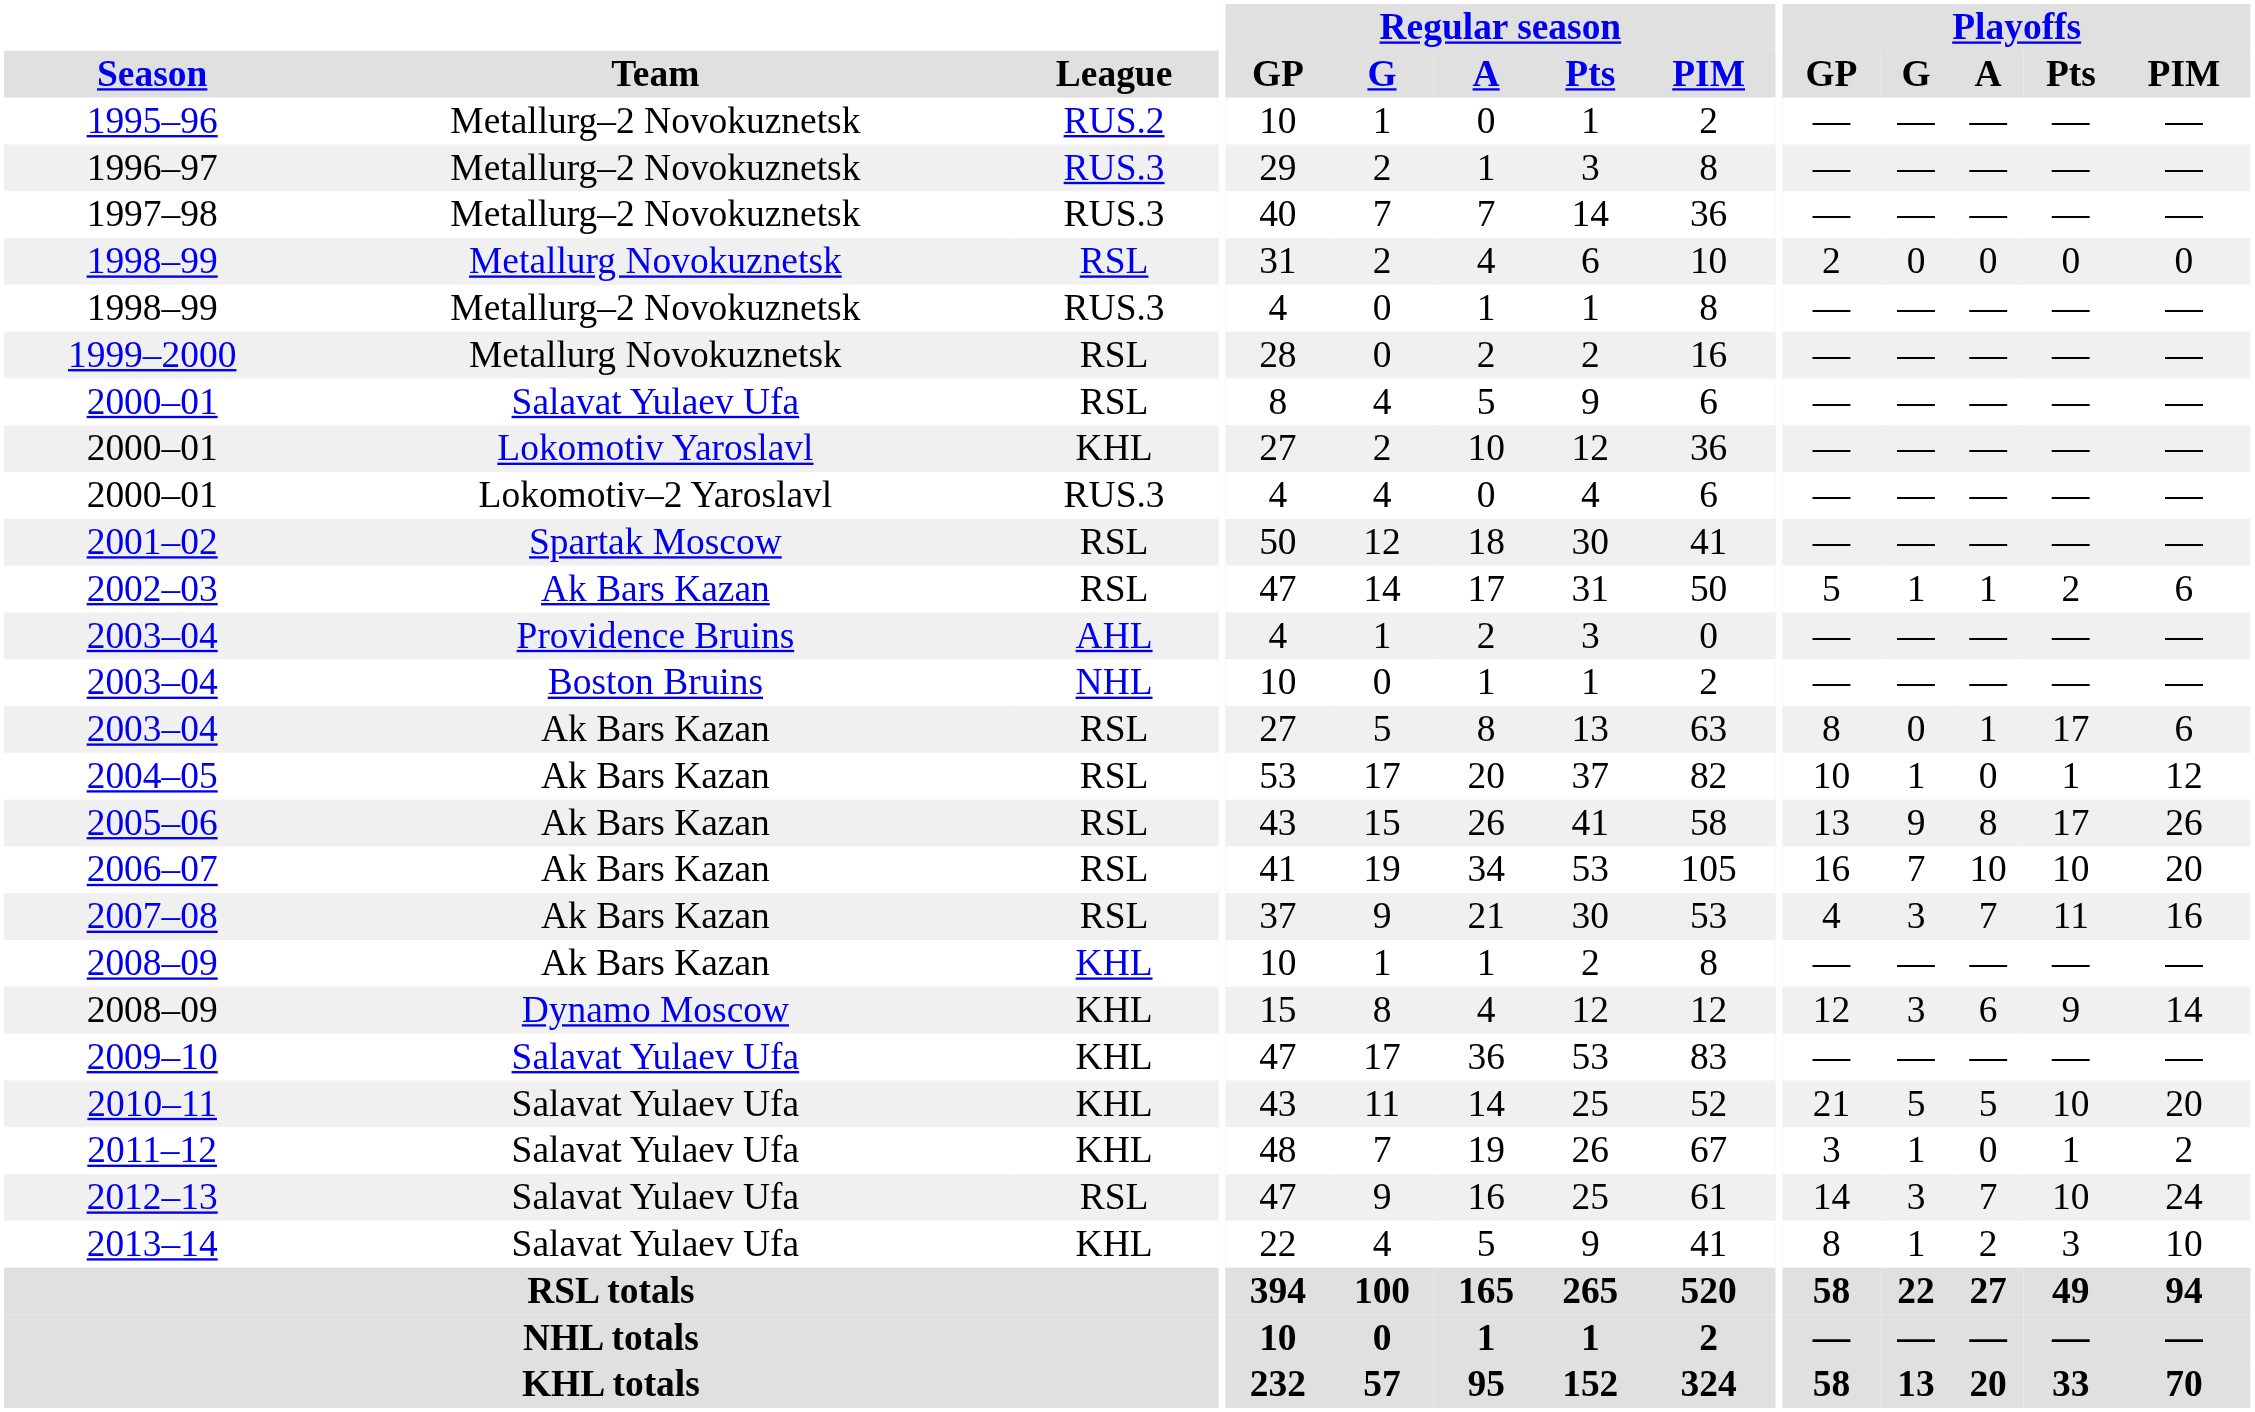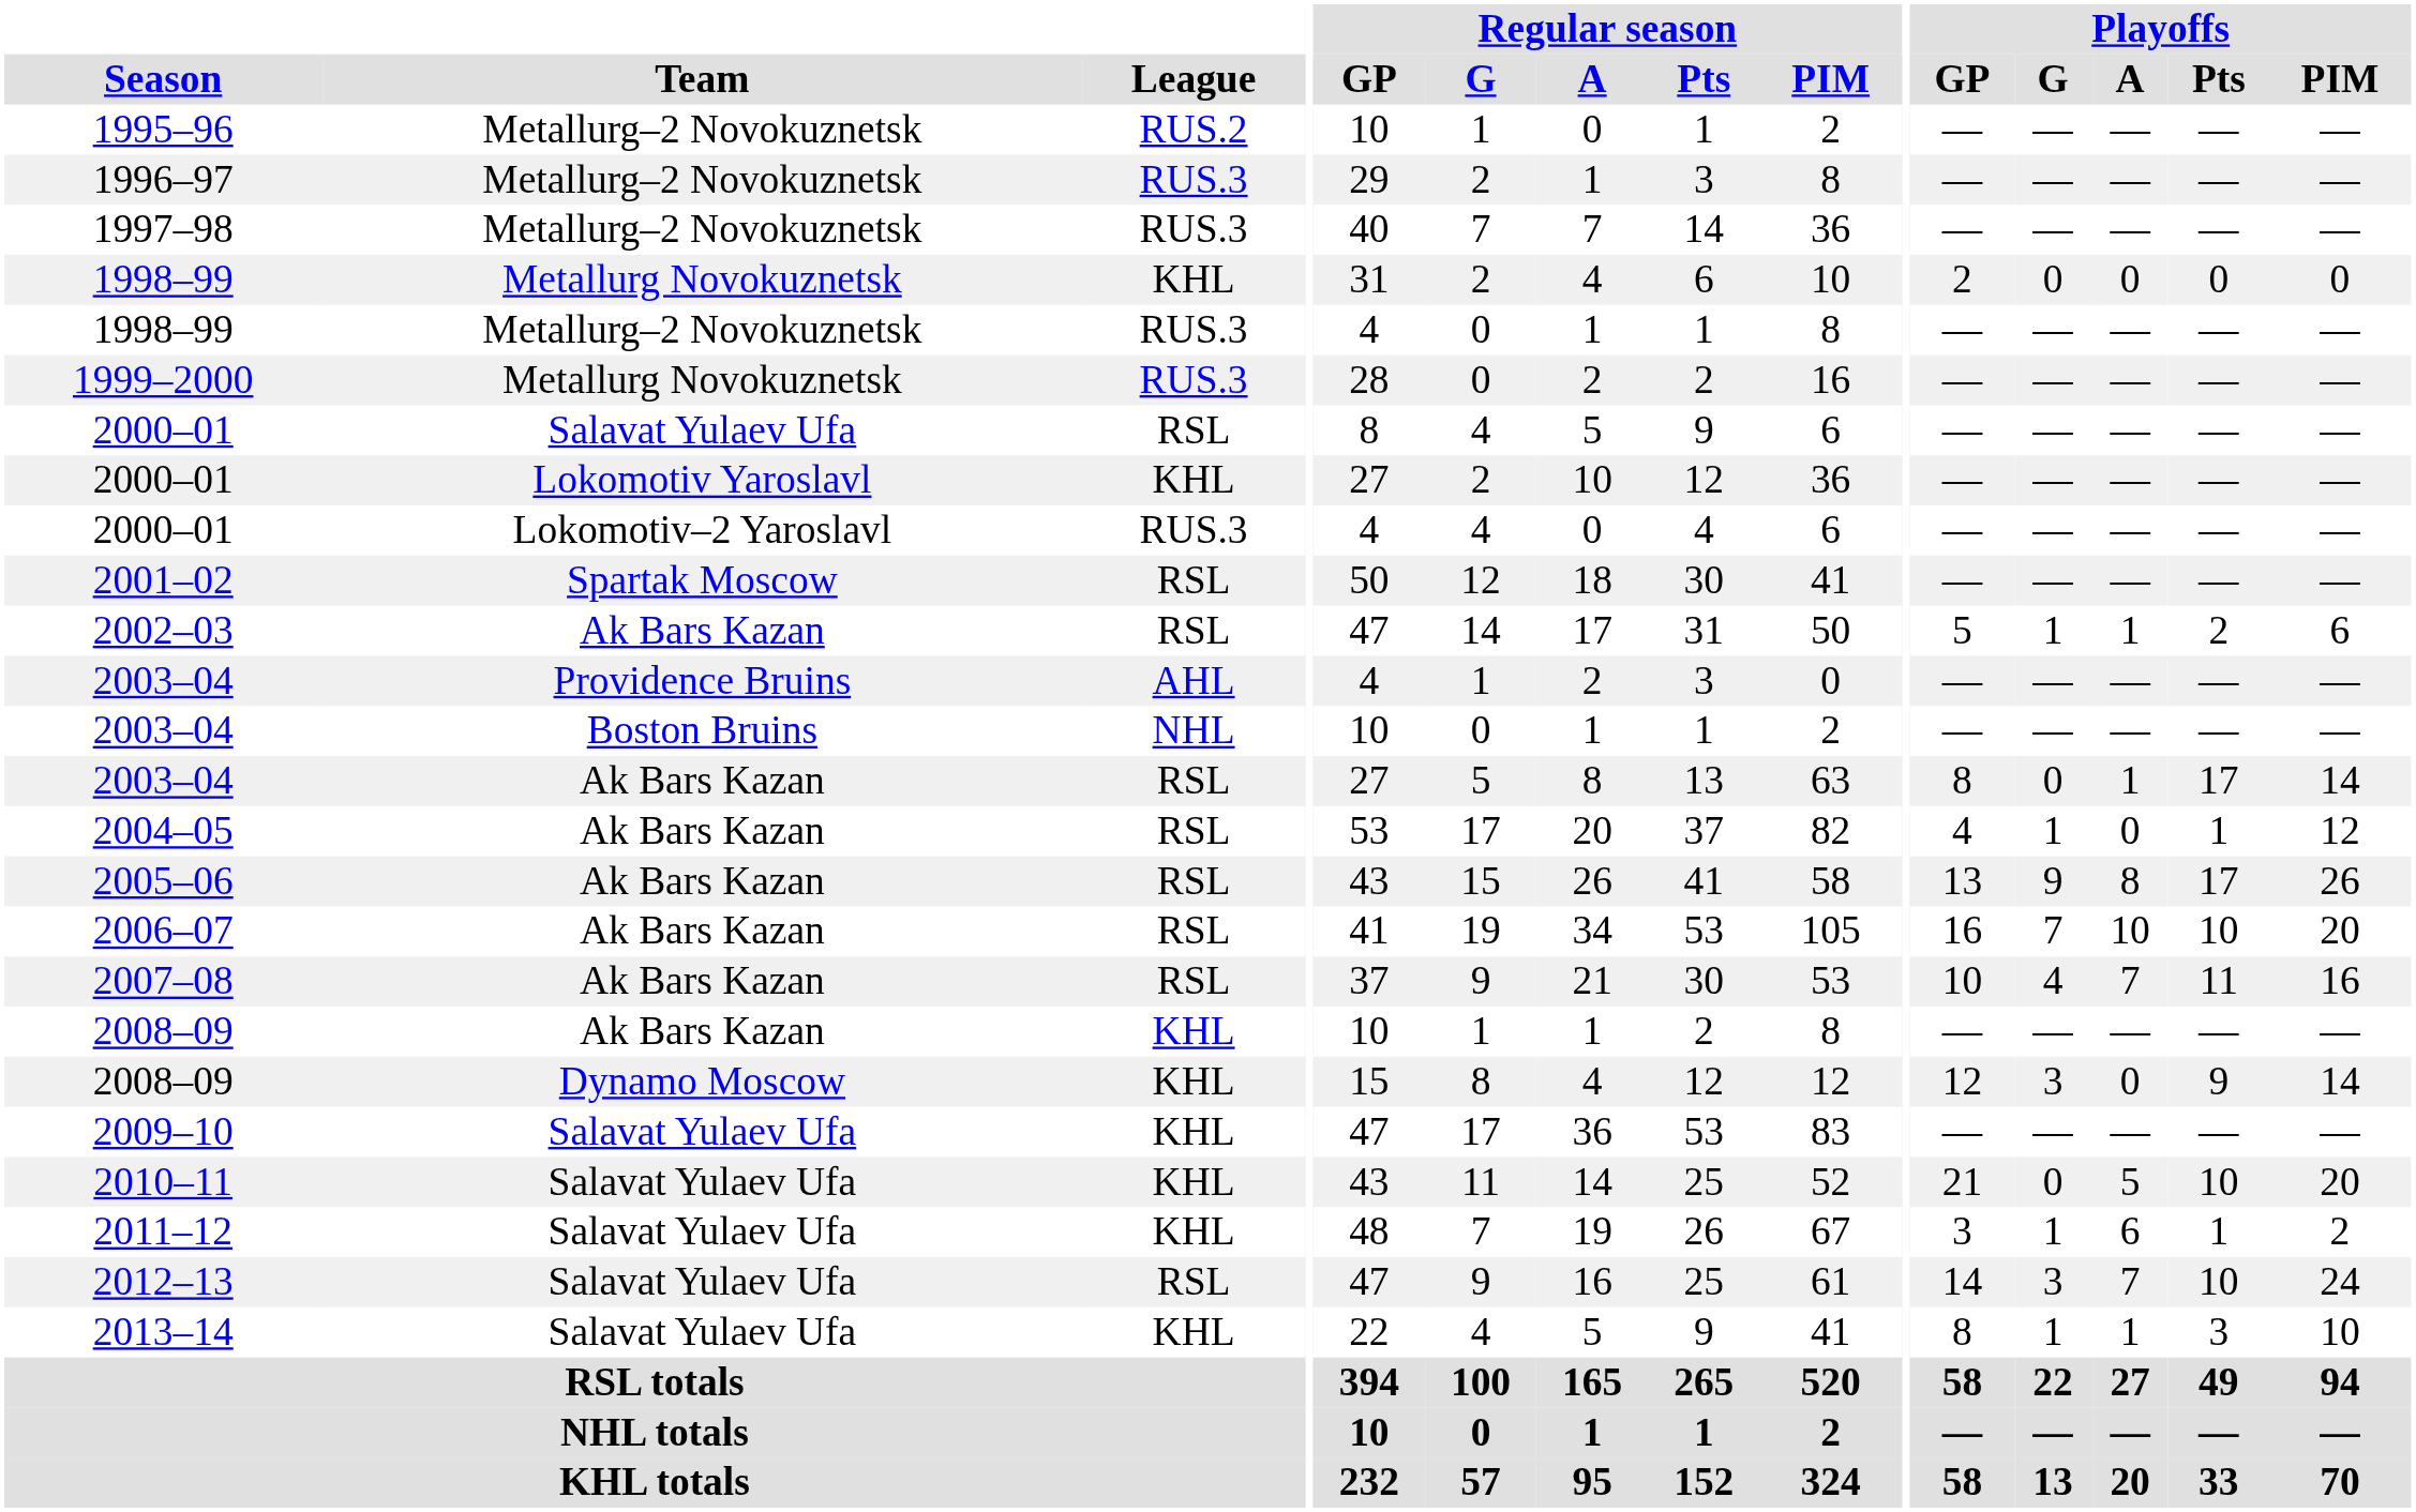 <table border="0" cellpadding="1" cellspacing="0" style="text-align:center; width:60em">
 <tr bgcolor="#e0e0e0">
 <th colspan="3" bgcolor="#ffffff"></th>
 <th rowspan="100" bgcolor="#ffffff"></th>
 <th colspan="5"><a href='#'>Regular season</a></th>
 <th rowspan="100" bgcolor="#ffffff"></th>
 <th colspan="5"><a href='#'>Playoffs</a></th>
 </tr>
 <tr bgcolor="#e0e0e0">
 <th><a href='#'>Season</a></th>
 <th>Team</th>
 <th>League</th>
 <th>GP</th>
 <th><a href='#'>G</a></th>
 <th><a href='#'>A</a></th>
 <th><a href='#'>Pts</a></th>
 <th><a href='#'>PIM</a></th>
 <th>GP</th>
 <th>G</th>
 <th>A</th>
 <th>Pts</th>
 <th>PIM</th>
 </tr>
 <tr>
 <td><a href='#'>1995–96</a></td>
 <td>Metallurg–2 Novokuznetsk</td>
 <td><a href='#'>RUS.2</a></td>
 <td>10</td>
 <td>1</td>
 <td>0</td>
 <td>1</td>
 <td>2</td>
 <td>—</td>
 <td>—</td>
 <td>—</td>
 <td>—</td>
 <td>—</td>
 </tr>
 <tr bgcolor="#f0f0f0">
 <td>1996–97</td>
 <td>Metallurg–2 Novokuznetsk</td>
 <td><a href='#'>RUS.3</a></td>
 <td>29</td>
 <td>2</td>
 <td>1</td>
 <td>3</td>
 <td>8</td>
 <td>—</td>
 <td>—</td>
 <td>—</td>
 <td>—</td>
 <td>—</td>
 </tr>
 <tr>
 <td>1997–98</td>
 <td>Metallurg–2 Novokuznetsk</td>
 <td>RUS.3</td>
 <td>40</td>
 <td>7</td>
 <td>7</td>
 <td>14</td>
 <td>36</td>
 <td>—</td>
 <td>—</td>
 <td>—</td>
 <td>—</td>
 <td>—</td>
 </tr>
 <tr bgcolor="#f0f0f0">
 <td><a href='#'>1998–99</a></td>
 <td><a href='#'>Metallurg Novokuznetsk</a></td>
-<td><a href='#'>RSL</a></td>
+<td>KHL</td>
 <td>31</td>
 <td>2</td>
 <td>4</td>
 <td>6</td>
 <td>10</td>
 <td>2</td>
 <td>0</td>
 <td>0</td>
 <td>0</td>
 <td>0</td>
 </tr>
 <tr>
 <td>1998–99</td>
 <td>Metallurg–2 Novokuznetsk</td>
 <td>RUS.3</td>
 <td>4</td>
 <td>0</td>
 <td>1</td>
 <td>1</td>
 <td>8</td>
 <td>—</td>
 <td>—</td>
 <td>—</td>
 <td>—</td>
 <td>—</td>
 </tr>
 <tr bgcolor="#f0f0f0">
 <td><a href='#'>1999–2000</a></td>
 <td>Metallurg Novokuznetsk</td>
-<td>RSL</td>
+<td><a href='#'>RUS.3</a></td>
 <td>28</td>
 <td>0</td>
 <td>2</td>
 <td>2</td>
 <td>16</td>
 <td>—</td>
 <td>—</td>
 <td>—</td>
 <td>—</td>
 <td>—</td>
 </tr>
 <tr>
 <td><a href='#'>2000–01</a></td>
 <td><a href='#'>Salavat Yulaev Ufa</a></td>
 <td>RSL</td>
 <td>8</td>
 <td>4</td>
 <td>5</td>
 <td>9</td>
 <td>6</td>
 <td>—</td>
 <td>—</td>
 <td>—</td>
 <td>—</td>
 <td>—</td>
 </tr>
 <tr bgcolor="#f0f0f0">
 <td>2000–01</td>
 <td><a href='#'>Lokomotiv Yaroslavl</a></td>
 <td>KHL</td>
 <td>27</td>
 <td>2</td>
 <td>10</td>
 <td>12</td>
 <td>36</td>
 <td>—</td>
 <td>—</td>
 <td>—</td>
 <td>—</td>
 <td>—</td>
 </tr>
 <tr>
 <td>2000–01</td>
 <td>Lokomotiv–2 Yaroslavl</td>
 <td>RUS.3</td>
 <td>4</td>
 <td>4</td>
 <td>0</td>
 <td>4</td>
 <td>6</td>
 <td>—</td>
 <td>—</td>
 <td>—</td>
 <td>—</td>
 <td>—</td>
 </tr>
 <tr bgcolor="#f0f0f0">
 <td><a href='#'>2001–02</a></td>
 <td><a href='#'>Spartak Moscow</a></td>
 <td>RSL</td>
 <td>50</td>
 <td>12</td>
 <td>18</td>
 <td>30</td>
 <td>41</td>
 <td>—</td>
 <td>—</td>
 <td>—</td>
 <td>—</td>
 <td>—</td>
 </tr>
 <tr>
 <td><a href='#'>2002–03</a></td>
 <td><a href='#'>Ak Bars Kazan</a></td>
 <td>RSL</td>
 <td>47</td>
 <td>14</td>
 <td>17</td>
 <td>31</td>
 <td>50</td>
 <td>5</td>
 <td>1</td>
 <td>1</td>
 <td>2</td>
 <td>6</td>
 </tr>
 <tr bgcolor="#f0f0f0">
 <td><a href='#'>2003–04</a></td>
 <td><a href='#'>Providence Bruins</a></td>
 <td><a href='#'>AHL</a></td>
 <td>4</td>
 <td>1</td>
 <td>2</td>
 <td>3</td>
 <td>0</td>
 <td>—</td>
 <td>—</td>
 <td>—</td>
 <td>—</td>
 <td>—</td>
 </tr>
 <tr>
 <td><a href='#'>2003–04</a></td>
 <td><a href='#'>Boston Bruins</a></td>
 <td><a href='#'>NHL</a></td>
 <td>10</td>
 <td>0</td>
 <td>1</td>
 <td>1</td>
 <td>2</td>
 <td>—</td>
 <td>—</td>
 <td>—</td>
 <td>—</td>
 <td>—</td>
 </tr>
 <tr bgcolor="#f0f0f0">
 <td><a href='#'>2003–04</a></td>
 <td>Ak Bars Kazan</td>
 <td>RSL</td>
 <td>27</td>
 <td>5</td>
 <td>8</td>
 <td>13</td>
 <td>63</td>
 <td>8</td>
 <td>0</td>
 <td>1</td>
 <td>17</td>
-<td>6</td>
+<td>14</td>
 </tr>
 <tr>
 <td><a href='#'>2004–05</a></td>
 <td>Ak Bars Kazan</td>
 <td>RSL</td>
 <td>53</td>
 <td>17</td>
 <td>20</td>
 <td>37</td>
 <td>82</td>
-<td>10</td>
+<td>4</td>
 <td>1</td>
 <td>0</td>
 <td>1</td>
 <td>12</td>
 </tr>
 <tr bgcolor="#f0f0f0">
 <td><a href='#'>2005–06</a></td>
 <td>Ak Bars Kazan</td>
 <td>RSL</td>
 <td>43</td>
 <td>15</td>
 <td>26</td>
 <td>41</td>
 <td>58</td>
 <td>13</td>
 <td>9</td>
 <td>8</td>
 <td>17</td>
 <td>26</td>
 </tr>
 <tr>
 <td><a href='#'>2006–07</a></td>
 <td>Ak Bars Kazan</td>
 <td>RSL</td>
 <td>41</td>
 <td>19</td>
 <td>34</td>
 <td>53</td>
 <td>105</td>
 <td>16</td>
 <td>7</td>
 <td>10</td>
 <td>10</td>
 <td>20</td>
 </tr>
 <tr bgcolor="#f0f0f0">
 <td><a href='#'>2007–08</a></td>
 <td>Ak Bars Kazan</td>
 <td>RSL</td>
 <td>37</td>
 <td>9</td>
 <td>21</td>
 <td>30</td>
 <td>53</td>
+<td>10</td>
 <td>4</td>
-<td>3</td>
 <td>7</td>
 <td>11</td>
 <td>16</td>
 </tr>
 <tr>
 <td><a href='#'>2008–09</a></td>
 <td>Ak Bars Kazan</td>
 <td><a href='#'>KHL</a></td>
 <td>10</td>
 <td>1</td>
 <td>1</td>
 <td>2</td>
 <td>8</td>
 <td>—</td>
 <td>—</td>
 <td>—</td>
 <td>—</td>
 <td>—</td>
 </tr>
 <tr bgcolor="#f0f0f0">
 <td>2008–09</td>
 <td><a href='#'>Dynamo Moscow</a></td>
 <td>KHL</td>
 <td>15</td>
 <td>8</td>
 <td>4</td>
 <td>12</td>
 <td>12</td>
 <td>12</td>
 <td>3</td>
-<td>6</td>
+<td>0</td>
 <td>9</td>
 <td>14</td>
 </tr>
 <tr>
 <td><a href='#'>2009–10</a></td>
 <td><a href='#'>Salavat Yulaev Ufa</a></td>
 <td>KHL</td>
 <td>47</td>
 <td>17</td>
 <td>36</td>
 <td>53</td>
 <td>83</td>
 <td>—</td>
 <td>—</td>
 <td>—</td>
 <td>—</td>
 <td>—</td>
 </tr>
 <tr bgcolor="#f0f0f0">
 <td><a href='#'>2010–11</a></td>
 <td>Salavat Yulaev Ufa</td>
 <td>KHL</td>
 <td>43</td>
 <td>11</td>
 <td>14</td>
 <td>25</td>
 <td>52</td>
 <td>21</td>
-<td>5</td>
+<td>0</td>
 <td>5</td>
 <td>10</td>
 <td>20</td>
 </tr>
 <tr>
 <td><a href='#'>2011–12</a></td>
 <td>Salavat Yulaev Ufa</td>
 <td>KHL</td>
 <td>48</td>
 <td>7</td>
 <td>19</td>
 <td>26</td>
 <td>67</td>
 <td>3</td>
 <td>1</td>
-<td>0</td>
+<td>6</td>
 <td>1</td>
 <td>2</td>
 </tr>
 <tr bgcolor="#f0f0f0">
 <td><a href='#'>2012–13</a></td>
 <td>Salavat Yulaev Ufa</td>
 <td>RSL</td>
 <td>47</td>
 <td>9</td>
 <td>16</td>
 <td>25</td>
 <td>61</td>
 <td>14</td>
 <td>3</td>
 <td>7</td>
 <td>10</td>
 <td>24</td>
 </tr>
 <tr>
 <td><a href='#'>2013–14</a></td>
 <td>Salavat Yulaev Ufa</td>
 <td>KHL</td>
 <td>22</td>
 <td>4</td>
 <td>5</td>
 <td>9</td>
 <td>41</td>
 <td>8</td>
 <td>1</td>
-<td>2</td>
+<td>1</td>
 <td>3</td>
 <td>10</td>
 </tr>
 <tr bgcolor="#e0e0e0">
 <th colspan="3">RSL totals</th>
 <th>394</th>
 <th>100</th>
 <th>165</th>
 <th>265</th>
 <th>520</th>
 <th>58</th>
 <th>22</th>
 <th>27</th>
 <th>49</th>
 <th>94</th>
 </tr>
 <tr bgcolor="#e0e0e0">
 <th colspan="3">NHL totals</th>
 <th>10</th>
 <th>0</th>
 <th>1</th>
 <th>1</th>
 <th>2</th>
 <th>—</th>
 <th>—</th>
 <th>—</th>
 <th>—</th>
 <th>—</th>
 </tr>
 <tr bgcolor="#e0e0e0">
 <th colspan="3">KHL totals</th>
 <th>232</th>
 <th>57</th>
 <th>95</th>
 <th>152</th>
 <th>324</th>
 <th>58</th>
 <th>13</th>
 <th>20</th>
 <th>33</th>
 <th>70</th>
 </tr>
 </table>
